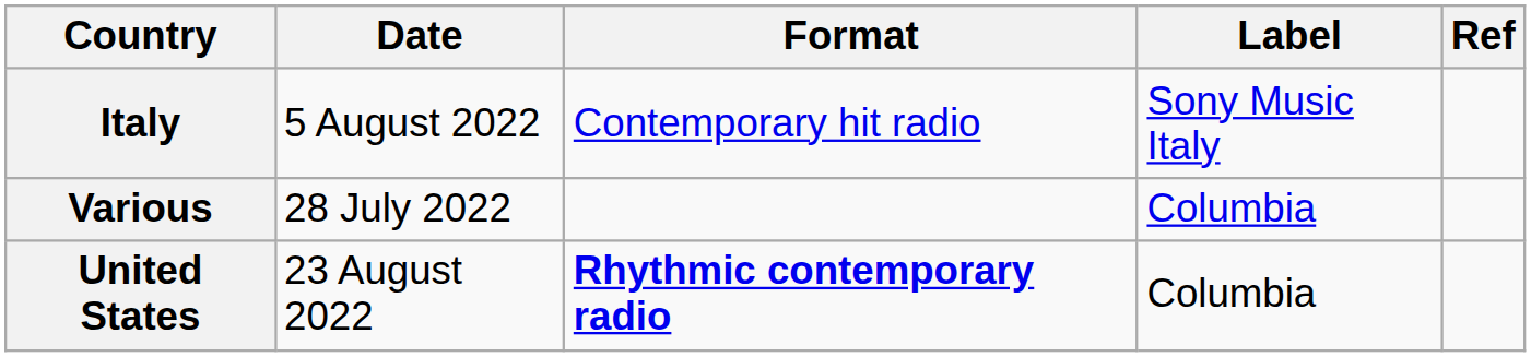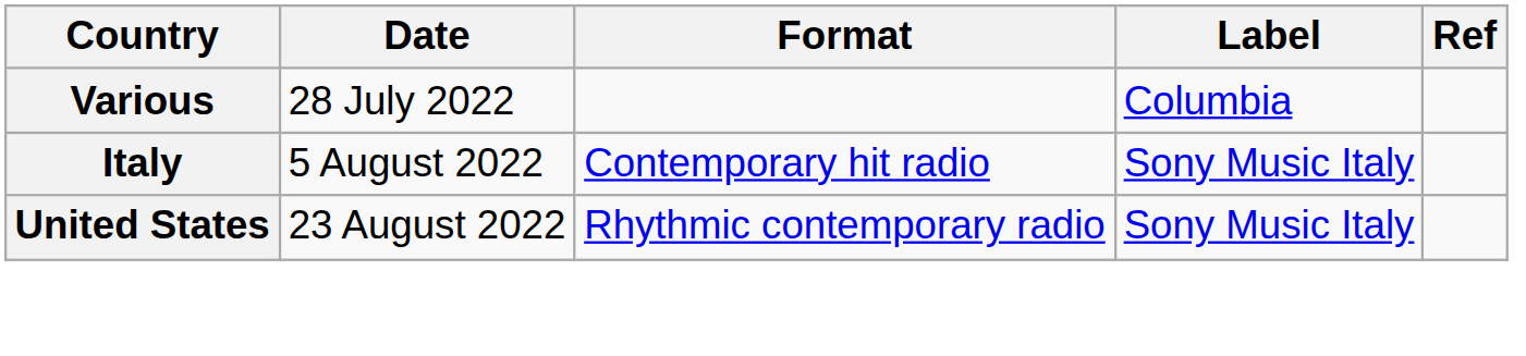 <table class="wikitable plainrowheaders">
 <tr>
 <th>Country</th>
 <th>Date</th>
 <th>Format</th>
 <th>Label</th>
 <th>Ref</th>
 </tr>
 <tr>
+<th scope="row">Various</th>
+<td>28 July 2022</td>
+<td></td>
+<td><a href='#'>Columbia</a></td>
+<td></td>
+</tr>
+<tr>
 <th scope=row>Italy</th>
 <td>5 August 2022</td>
 <td><a href='#'>Contemporary hit radio</a></td>
 <td><a href='#'>Sony Music Italy</a></td>
 <td></td>
 </tr>
 <tr>
-<th scope="row">Various</th>
-<td>28 July 2022</td>
-<td></td>
-<td><a href='#'>Columbia</a></td>
-<td></td>
-</tr>
-<tr>
 <th scope=row>United States</th>
 <td>23 August 2022</td>
-<td><strong><a href='#'>Rhythmic contemporary radio</a></strong></td>
-<td>Columbia</td>
+<td><a href='#'>Rhythmic contemporary radio</a></td>
+<td><a href='#'>Sony Music Italy</a></td>
 <td></td>
 </tr>
 </table>
